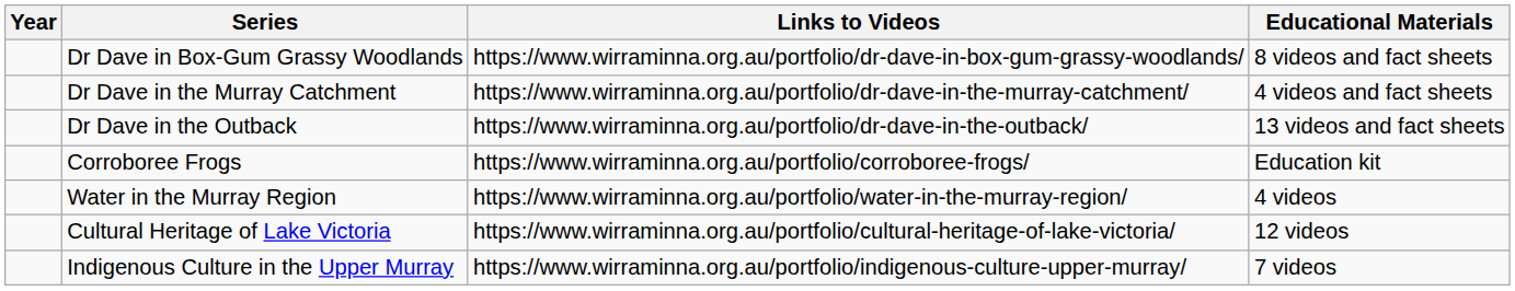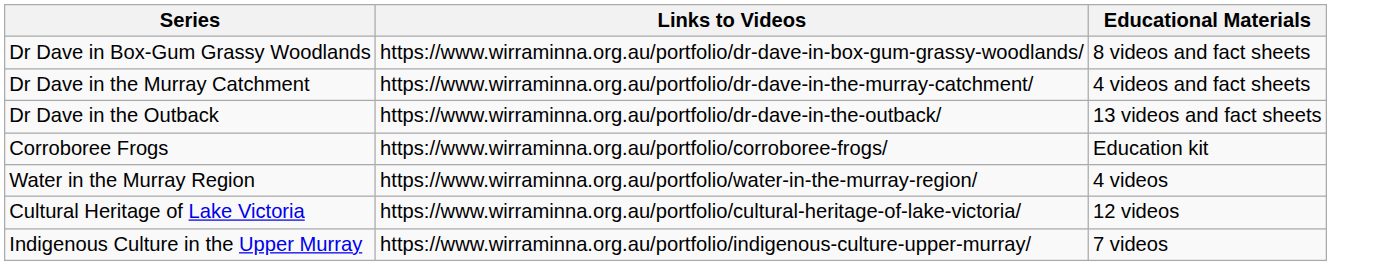 <table class="wikitable">
 <tr>
-<th>Year</th>
 <th>Series</th>
 <th>Links to Videos</th>
 <th>Educational Materials</th>
 </tr>
 <tr>
-<td></td>
 <td>Dr Dave in Box-Gum Grassy Woodlands</td>
 <td>https://www.wirraminna.org.au/portfolio/dr-dave-in-box-gum-grassy-woodlands/</td>
 <td>8 videos and fact sheets</td>
 </tr>
 <tr>
-<td></td>
 <td>Dr Dave in the Murray Catchment</td>
 <td>https://www.wirraminna.org.au/portfolio/dr-dave-in-the-murray-catchment/</td>
 <td>4 videos and fact sheets</td>
 </tr>
 <tr>
-<td></td>
 <td>Dr Dave in the Outback</td>
 <td>https://www.wirraminna.org.au/portfolio/dr-dave-in-the-outback/</td>
 <td>13 videos and fact sheets</td>
 </tr>
 <tr>
-<td></td>
 <td>Corroboree Frogs</td>
 <td>https://www.wirraminna.org.au/portfolio/corroboree-frogs/</td>
 <td>Education kit</td>
 </tr>
 <tr>
-<td></td>
 <td>Water in the Murray Region</td>
 <td>https://www.wirraminna.org.au/portfolio/water-in-the-murray-region/</td>
 <td>4 videos</td>
 </tr>
 <tr>
-<td></td>
 <td>Cultural Heritage of <a href='#'>Lake Victoria</a></td>
 <td>https://www.wirraminna.org.au/portfolio/cultural-heritage-of-lake-victoria/</td>
 <td>12 videos</td>
 </tr>
 <tr>
-<td></td>
 <td>Indigenous Culture in the <a href='#'>Upper Murray</a></td>
 <td>https://www.wirraminna.org.au/portfolio/indigenous-culture-upper-murray/</td>
 <td>7 videos</td>
 </tr>
 </table>
